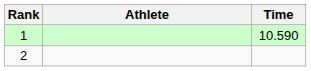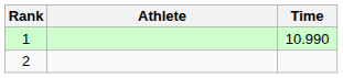 <table class=wikitable style="text-align:center">
 <tr>
 <th width=40>Rank</th>
 <th width=250>Athlete</th>
 <th width=60>Time</th>
 </tr>
 <tr bgcolor="ccffcc">
 <td>1</td>
 <td align=left></td>
-<td>10.590</td>
+<td>10.990</td>
 </tr>
 <tr>
 <td>2</td>
 <td align=left></td>
 <td></td>
 </tr>
 </table>
